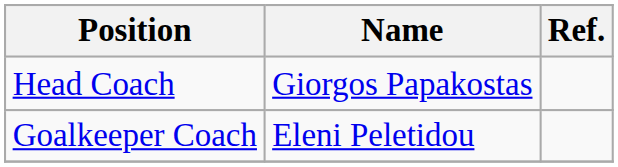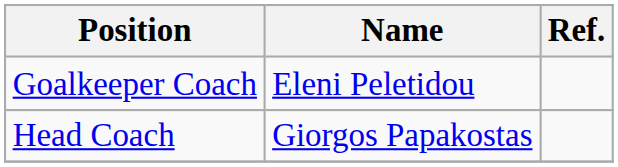 <table class="wikitable">
 <tr>
 <th>Position</th>
 <th>Name</th>
 <th>Ref.</th>
 </tr>
 <tr>
+<td><a href='#'>Goalkeeper Coach</a></td>
+<td><a href='#'>Eleni Peletidou</a></td>
+<td></td>
+</tr>
+<tr>
 <td><a href='#'>Head Coach</a></td>
 <td><a href='#'>Giorgos Papakostas</a></td>
 <td></td>
 </tr>
 <tr>
-<td><a href='#'>Goalkeeper Coach</a></td>
-<td><a href='#'>Eleni Peletidou</a></td>
-<td></td>
-</tr>
-<tr>
 </tr>
 </table>
